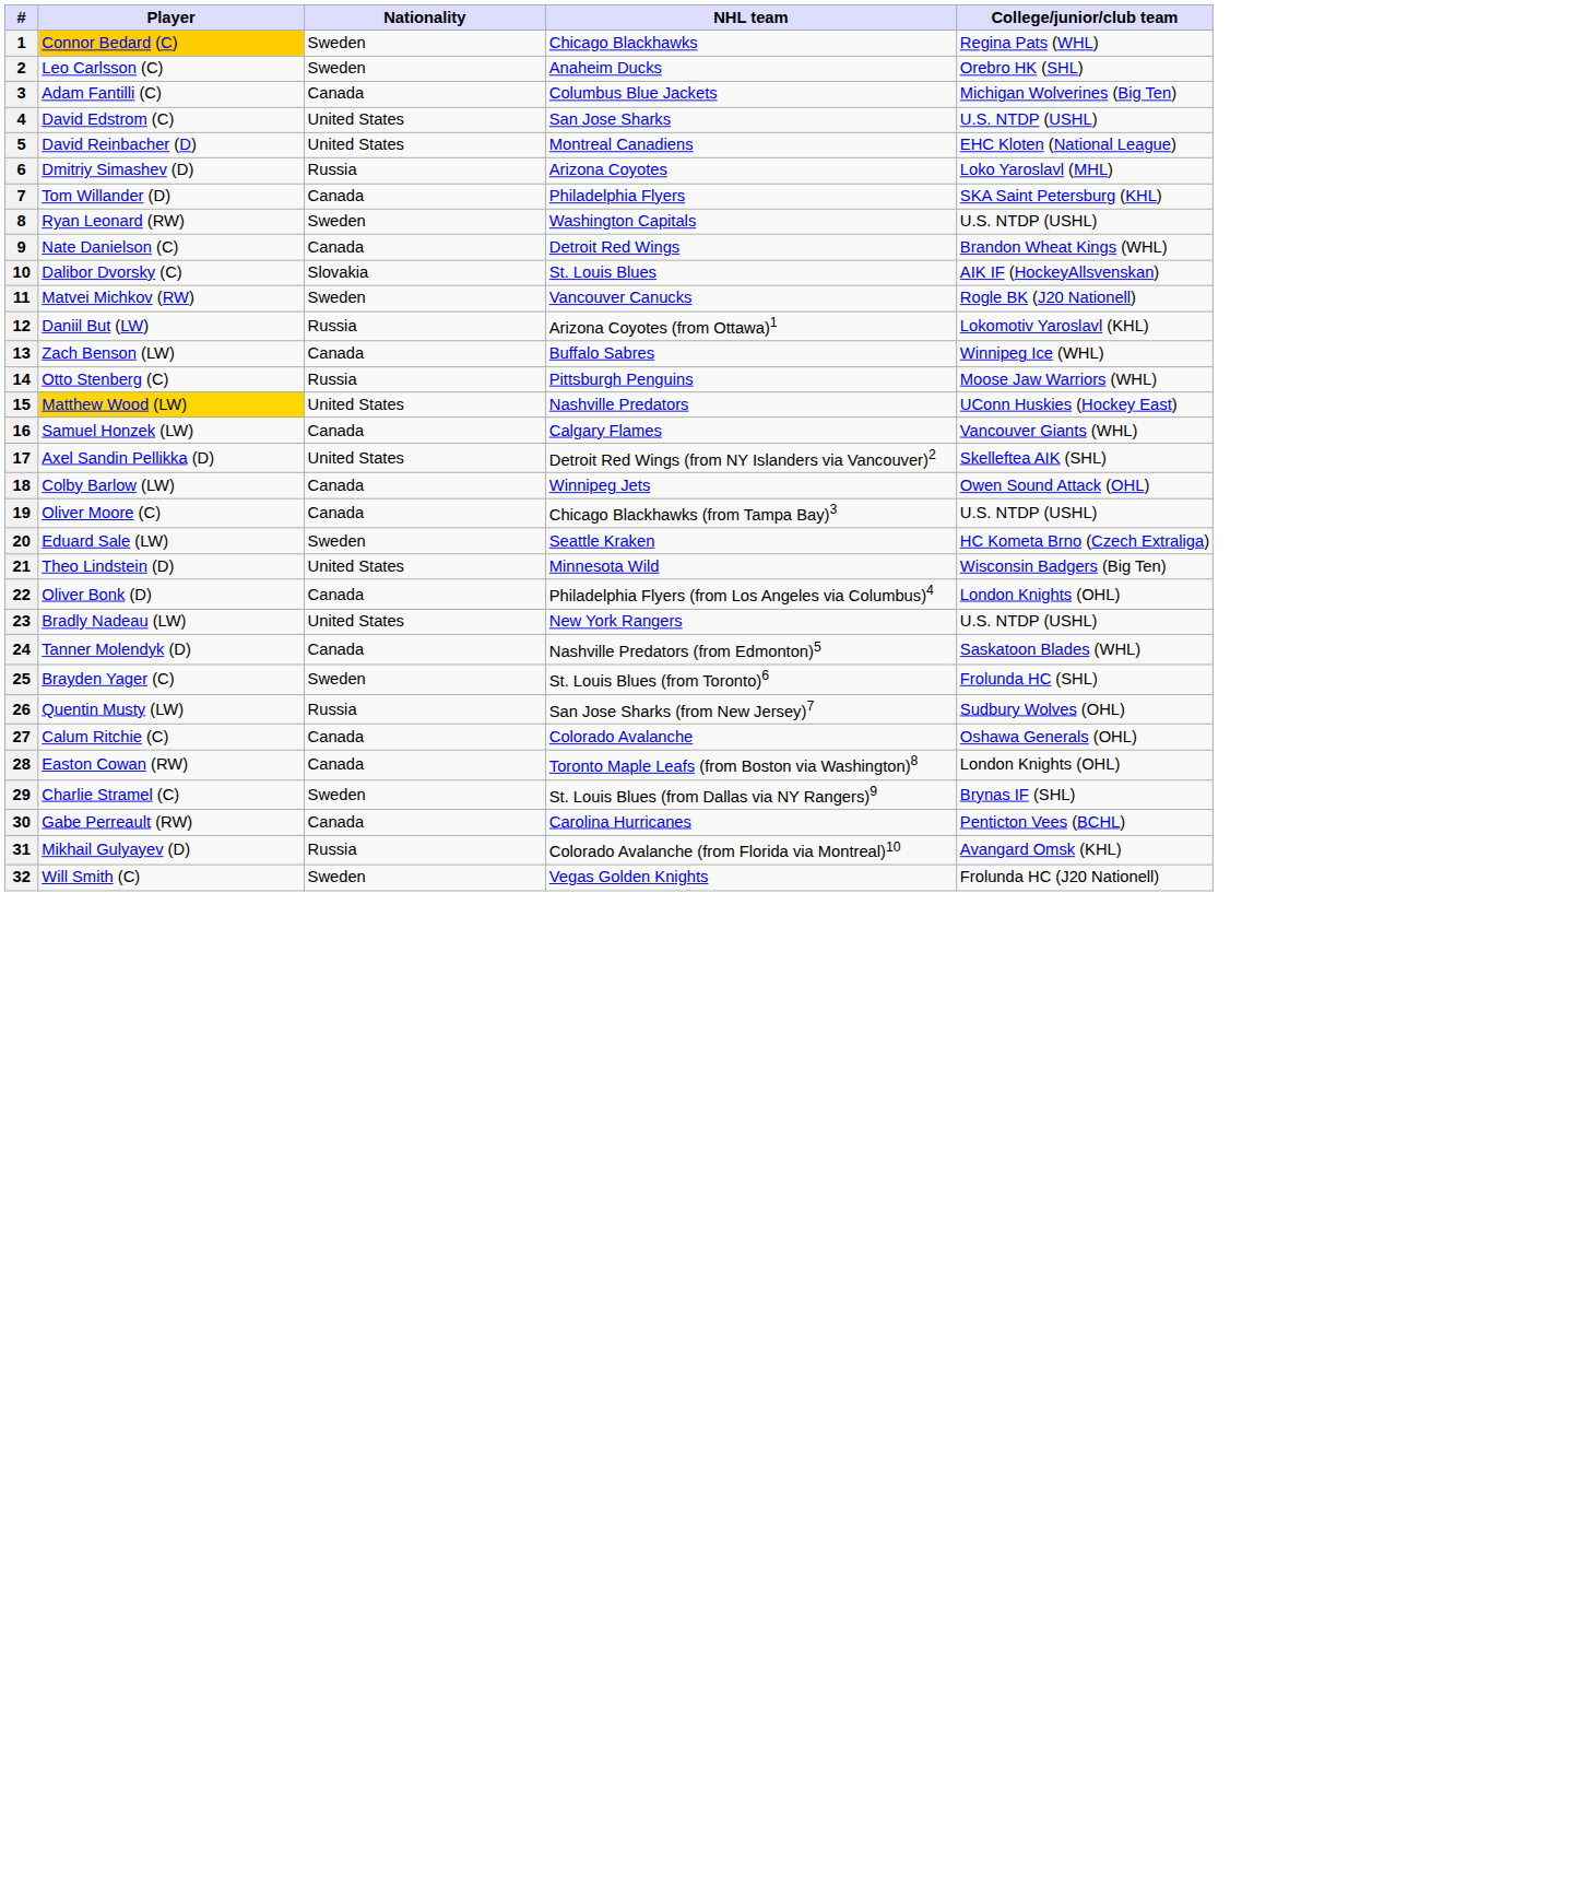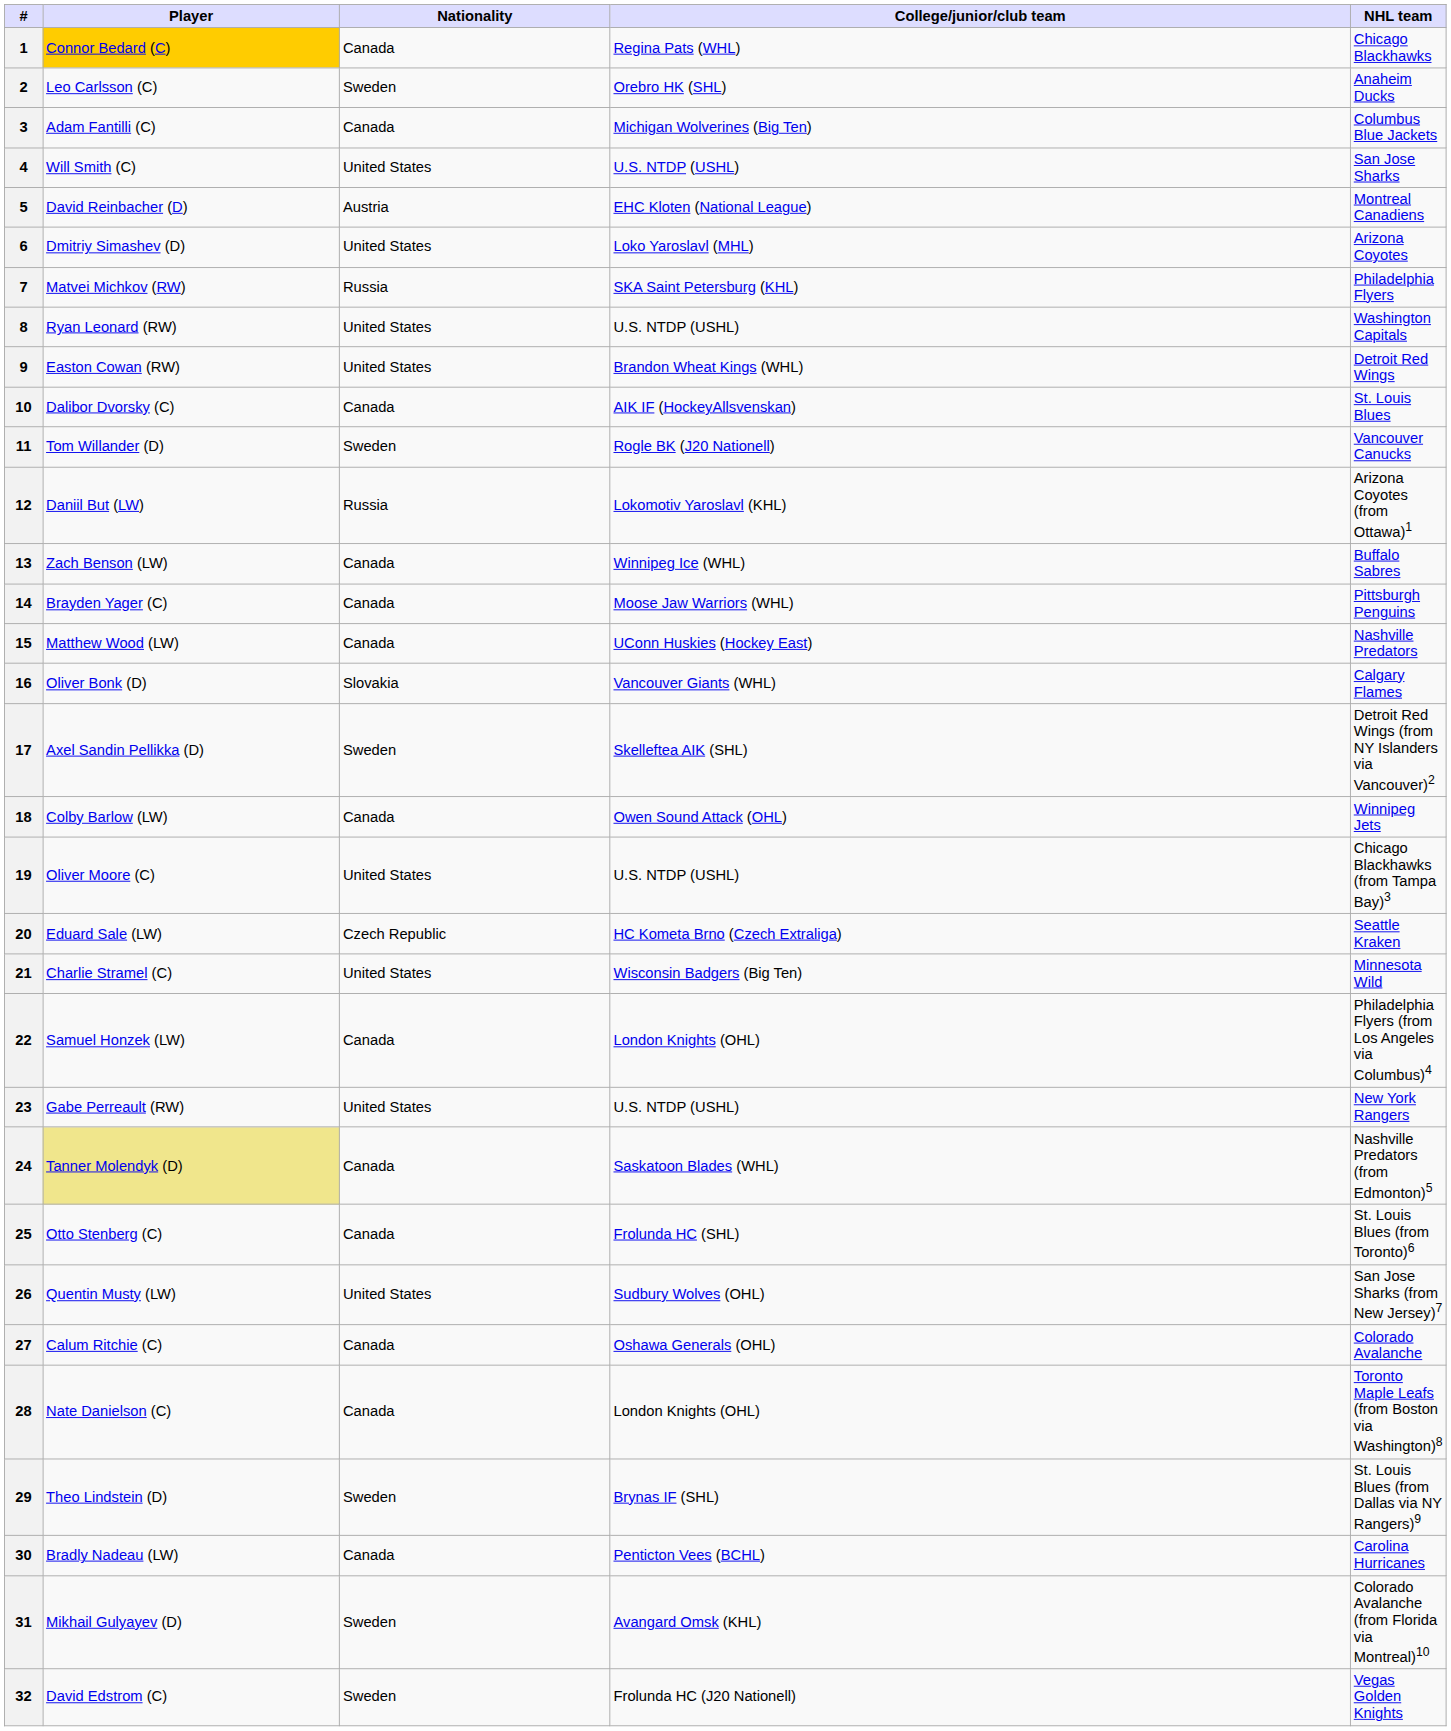 <table class="wikitable">
 <tr>
 <th style="background:#ddf; width:2.75%;">#</th>
 <th style="background:#ddf; width:22.0%;">Player</th>
 <th style="background:#ddf; width:20.0%;">Nationality</th>
+<th style="background:#ddf; width:100.0%;">College/junior/club team</th>
 <th style="background:#ddf; width:34.0%;">NHL team</th>
-<th style="background:#ddf; width:100.0%;">College/junior/club team</th>
 </tr>
 <tr>
 <th>1</th>
 <td bgcolor="#FFCC00"><a href='#'>Connor Bedard</a> (<a href='#'>C</a>)</td>
-<td> Sweden</td>
+<td> Canada</td>
+<td><a href='#'>Regina Pats</a> (<a href='#'>WHL</a>)</td>
 <td><a href='#'>Chicago Blackhawks</a></td>
-<td><a href='#'>Regina Pats</a> (<a href='#'>WHL</a>)</td>
 </tr>
 <tr>
 <th>2</th>
 <td><a href='#'>Leo Carlsson</a> (C)</td>
 <td> Sweden</td>
+<td><a href='#'>Orebro HK</a> (<a href='#'>SHL</a>)</td>
 <td><a href='#'>Anaheim Ducks</a></td>
-<td><a href='#'>Orebro HK</a> (<a href='#'>SHL</a>)</td>
 </tr>
 <tr>
 <th>3</th>
 <td><a href='#'>Adam Fantilli</a> (C)</td>
 <td> Canada</td>
+<td><a href='#'>Michigan Wolverines</a> (<a href='#'>Big Ten</a>)</td>
 <td><a href='#'>Columbus Blue Jackets</a></td>
-<td><a href='#'>Michigan Wolverines</a> (<a href='#'>Big Ten</a>)</td>
 </tr>
 <tr>
 <th>4</th>
-<td><a href='#'>David Edstrom</a> (C)</td>
+<td><a href='#'>Will Smith</a> (C)</td>
 <td> United States</td>
+<td><a href='#'>U.S. NTDP</a> (<a href='#'>USHL</a>)</td>
 <td><a href='#'>San Jose Sharks</a></td>
-<td><a href='#'>U.S. NTDP</a> (<a href='#'>USHL</a>)</td>
 </tr>
 <tr>
 <th>5</th>
 <td><a href='#'>David Reinbacher</a> (<a href='#'>D</a>)</td>
-<td> United States</td>
+<td> Austria</td>
+<td><a href='#'>EHC Kloten</a> (<a href='#'>National League</a>)</td>
 <td><a href='#'>Montreal Canadiens</a></td>
-<td><a href='#'>EHC Kloten</a> (<a href='#'>National League</a>)</td>
 </tr>
 <tr>
 <th>6</th>
 <td><a href='#'>Dmitriy Simashev</a> (D)</td>
-<td> Russia</td>
+<td> United States</td>
+<td><a href='#'>Loko Yaroslavl</a> (<a href='#'>MHL</a>)</td>
 <td><a href='#'>Arizona Coyotes</a></td>
-<td><a href='#'>Loko Yaroslavl</a> (<a href='#'>MHL</a>)</td>
 </tr>
 <tr>
 <th>7</th>
-<td><a href='#'>Tom Willander</a> (D)</td>
-<td> Canada</td>
+<td><a href='#'>Matvei Michkov</a> (<a href='#'>RW</a>)</td>
+<td> Russia</td>
+<td><a href='#'>SKA Saint Petersburg</a> (<a href='#'>KHL</a>)</td>
 <td><a href='#'>Philadelphia Flyers</a></td>
-<td><a href='#'>SKA Saint Petersburg</a> (<a href='#'>KHL</a>)</td>
 </tr>
 <tr>
 <th>8</th>
 <td><a href='#'>Ryan Leonard</a> (RW)</td>
-<td> Sweden</td>
+<td> United States</td>
+<td>U.S. NTDP (USHL)</td>
 <td><a href='#'>Washington Capitals</a></td>
-<td>U.S. NTDP (USHL)</td>
 </tr>
 <tr>
 <th>9</th>
-<td><a href='#'>Nate Danielson</a> (C)</td>
-<td> Canada</td>
+<td><a href='#'>Easton Cowan</a> (RW)</td>
+<td> United States</td>
+<td><a href='#'>Brandon Wheat Kings</a> (WHL)</td>
 <td><a href='#'>Detroit Red Wings</a></td>
-<td><a href='#'>Brandon Wheat Kings</a> (WHL)</td>
 </tr>
 <tr>
 <th>10</th>
 <td><a href='#'>Dalibor Dvorsky</a> (C)</td>
-<td> Slovakia</td>
+<td> Canada</td>
+<td><a href='#'>AIK IF</a> (<a href='#'>HockeyAllsvenskan</a>)</td>
 <td><a href='#'>St. Louis Blues</a></td>
-<td><a href='#'>AIK IF</a> (<a href='#'>HockeyAllsvenskan</a>)</td>
 </tr>
 <tr>
 <th>11</th>
-<td><a href='#'>Matvei Michkov</a> (<a href='#'>RW</a>)</td>
+<td><a href='#'>Tom Willander</a> (D)</td>
 <td> Sweden</td>
+<td><a href='#'>Rogle BK</a> (<a href='#'>J20 Nationell</a>)</td>
 <td><a href='#'>Vancouver Canucks</a></td>
-<td><a href='#'>Rogle BK</a> (<a href='#'>J20 Nationell</a>)</td>
 </tr>
 <tr>
 <th>12</th>
 <td><a href='#'>Daniil But</a> (<a href='#'>LW</a>)</td>
 <td> Russia</td>
+<td><a href='#'>Lokomotiv Yaroslavl</a> (KHL)</td>
 <td>Arizona Coyotes (from Ottawa)<sup>1</sup></td>
-<td><a href='#'>Lokomotiv Yaroslavl</a> (KHL)</td>
 </tr>
 <tr>
 <th>13</th>
 <td><a href='#'>Zach Benson</a> (LW)</td>
 <td> Canada</td>
+<td><a href='#'>Winnipeg Ice</a> (WHL)</td>
 <td><a href='#'>Buffalo Sabres</a></td>
-<td><a href='#'>Winnipeg Ice</a> (WHL)</td>
 </tr>
 <tr>
 <th>14</th>
-<td><a href='#'>Otto Stenberg</a> (C)</td>
-<td> Russia</td>
+<td><a href='#'>Brayden Yager</a> (C)</td>
+<td> Canada</td>
+<td><a href='#'>Moose Jaw Warriors</a> (WHL)</td>
 <td><a href='#'>Pittsburgh Penguins</a></td>
-<td><a href='#'>Moose Jaw Warriors</a> (WHL)</td>
 </tr>
 <tr>
 <th>15</th>
-<td style="background: gold;"><a href='#'>Matthew Wood</a> (LW)</td>
-<td> United States</td>
+<td><a href='#'>Matthew Wood</a> (LW)</td>
+<td> Canada</td>
+<td><a href='#'>UConn Huskies</a> (<a href='#'>Hockey East</a>)</td>
 <td><a href='#'>Nashville Predators</a></td>
-<td><a href='#'>UConn Huskies</a> (<a href='#'>Hockey East</a>)</td>
 </tr>
 <tr>
 <th>16</th>
-<td><a href='#'>Samuel Honzek</a> (LW)</td>
-<td> Canada</td>
+<td><a href='#'>Oliver Bonk</a> (D)</td>
+<td> Slovakia</td>
+<td><a href='#'>Vancouver Giants</a> (WHL)</td>
 <td><a href='#'>Calgary Flames</a></td>
-<td><a href='#'>Vancouver Giants</a> (WHL)</td>
 </tr>
 <tr>
 <th>17</th>
 <td><a href='#'>Axel Sandin Pellikka</a> (D)</td>
-<td> United States</td>
+<td> Sweden</td>
+<td><a href='#'>Skelleftea AIK</a> (SHL)</td>
 <td>Detroit Red Wings (from NY Islanders via Vancouver)<sup>2</sup></td>
-<td><a href='#'>Skelleftea AIK</a> (SHL)</td>
 </tr>
 <tr>
 <th>18</th>
 <td><a href='#'>Colby Barlow</a> (LW)</td>
 <td> Canada</td>
+<td><a href='#'>Owen Sound Attack</a> (<a href='#'>OHL</a>)</td>
 <td><a href='#'>Winnipeg Jets</a></td>
-<td><a href='#'>Owen Sound Attack</a> (<a href='#'>OHL</a>)</td>
 </tr>
 <tr>
 <th>19</th>
 <td><a href='#'>Oliver Moore</a> (C)</td>
-<td> Canada</td>
+<td> United States</td>
+<td>U.S. NTDP (USHL)</td>
 <td>Chicago Blackhawks (from Tampa Bay)<sup>3</sup></td>
-<td>U.S. NTDP (USHL)</td>
 </tr>
 <tr>
 <th>20</th>
 <td><a href='#'>Eduard Sale</a> (LW)</td>
-<td> Sweden</td>
+<td> Czech Republic</td>
+<td><a href='#'>HC Kometa Brno</a> (<a href='#'>Czech Extraliga</a>)</td>
 <td><a href='#'>Seattle Kraken</a></td>
-<td><a href='#'>HC Kometa Brno</a> (<a href='#'>Czech Extraliga</a>)</td>
 </tr>
 <tr>
 <th>21</th>
-<td><a href='#'>Theo Lindstein</a> (D)</td>
+<td><a href='#'>Charlie Stramel</a> (C)</td>
 <td> United States</td>
+<td><a href='#'>Wisconsin Badgers</a> (Big Ten)</td>
 <td><a href='#'>Minnesota Wild</a></td>
-<td><a href='#'>Wisconsin Badgers</a> (Big Ten)</td>
 </tr>
 <tr>
 <th>22</th>
-<td><a href='#'>Oliver Bonk</a> (D)</td>
+<td><a href='#'>Samuel Honzek</a> (LW)</td>
 <td> Canada</td>
+<td><a href='#'>London Knights</a> (OHL)</td>
 <td>Philadelphia Flyers (from Los Angeles via Columbus)<sup>4</sup></td>
-<td><a href='#'>London Knights</a> (OHL)</td>
 </tr>
 <tr>
 <th>23</th>
-<td><a href='#'>Bradly Nadeau</a> (LW)</td>
+<td><a href='#'>Gabe Perreault</a> (RW)</td>
 <td> United States</td>
+<td>U.S. NTDP (USHL)</td>
 <td><a href='#'>New York Rangers</a></td>
-<td>U.S. NTDP (USHL)</td>
 </tr>
 <tr>
 <th>24</th>
-<td><a href='#'>Tanner Molendyk</a> (D)</td>
+<td style="background: khaki;"><a href='#'>Tanner Molendyk</a> (D)</td>
 <td> Canada</td>
+<td><a href='#'>Saskatoon Blades</a> (WHL)</td>
 <td>Nashville Predators (from Edmonton)<sup>5</sup></td>
-<td><a href='#'>Saskatoon Blades</a> (WHL)</td>
 </tr>
 <tr>
 <th>25</th>
-<td><a href='#'>Brayden Yager</a> (C)</td>
-<td> Sweden</td>
+<td><a href='#'>Otto Stenberg</a> (C)</td>
+<td> Canada</td>
+<td><a href='#'>Frolunda HC</a> (SHL)</td>
 <td>St. Louis Blues (from Toronto)<sup>6</sup></td>
-<td><a href='#'>Frolunda HC</a> (SHL)</td>
 </tr>
 <tr>
 <th>26</th>
 <td><a href='#'>Quentin Musty</a> (LW)</td>
-<td> Russia</td>
+<td> United States</td>
+<td><a href='#'>Sudbury Wolves</a> (OHL)</td>
 <td>San Jose Sharks (from New Jersey)<sup>7</sup></td>
-<td><a href='#'>Sudbury Wolves</a> (OHL)</td>
 </tr>
 <tr>
 <th>27</th>
 <td><a href='#'>Calum Ritchie</a> (C)</td>
 <td> Canada</td>
+<td><a href='#'>Oshawa Generals</a> (OHL)</td>
 <td><a href='#'>Colorado Avalanche</a></td>
-<td><a href='#'>Oshawa Generals</a> (OHL)</td>
 </tr>
 <tr>
 <th>28</th>
-<td><a href='#'>Easton Cowan</a> (RW)</td>
+<td><a href='#'>Nate Danielson</a> (C)</td>
 <td> Canada</td>
+<td>London Knights (OHL)</td>
 <td><a href='#'>Toronto Maple Leafs</a> (from Boston via Washington)<sup>8</sup></td>
-<td>London Knights (OHL)</td>
 </tr>
 <tr>
 <th>29</th>
-<td><a href='#'>Charlie Stramel</a> (C)</td>
+<td><a href='#'>Theo Lindstein</a> (D)</td>
 <td> Sweden</td>
+<td><a href='#'>Brynas IF</a> (SHL)</td>
 <td>St. Louis Blues (from Dallas via NY Rangers)<sup>9</sup></td>
-<td><a href='#'>Brynas IF</a> (SHL)</td>
 </tr>
 <tr>
 <th>30</th>
-<td><a href='#'>Gabe Perreault</a> (RW)</td>
+<td><a href='#'>Bradly Nadeau</a> (LW)</td>
 <td> Canada</td>
+<td><a href='#'>Penticton Vees</a> (<a href='#'>BCHL</a>)</td>
 <td><a href='#'>Carolina Hurricanes</a></td>
-<td><a href='#'>Penticton Vees</a> (<a href='#'>BCHL</a>)</td>
 </tr>
 <tr>
 <th>31</th>
 <td><a href='#'>Mikhail Gulyayev</a> (D)</td>
-<td> Russia</td>
+<td> Sweden</td>
+<td><a href='#'>Avangard Omsk</a> (KHL)</td>
 <td>Colorado Avalanche (from Florida via Montreal)<sup>10</sup></td>
-<td><a href='#'>Avangard Omsk</a> (KHL)</td>
 </tr>
 <tr>
 <th>32</th>
-<td><a href='#'>Will Smith</a> (C)</td>
+<td><a href='#'>David Edstrom</a> (C)</td>
 <td> Sweden</td>
+<td>Frolunda HC (J20 Nationell)</td>
 <td><a href='#'>Vegas Golden Knights</a></td>
-<td>Frolunda HC (J20 Nationell)</td>
 </tr>
 </table>
